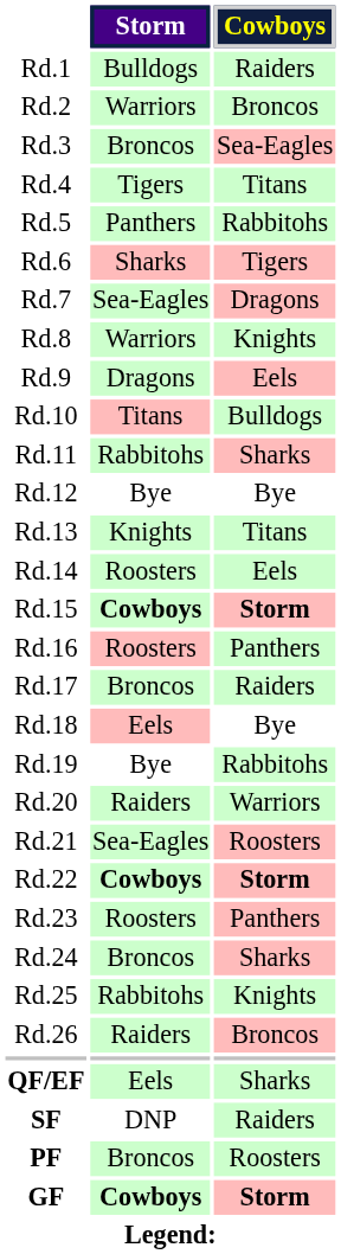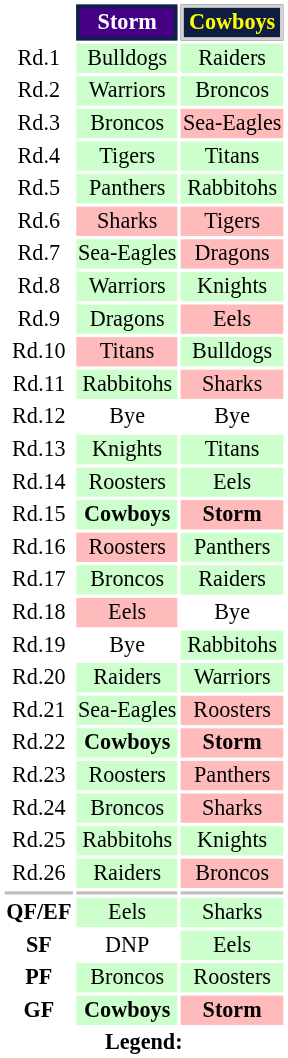 <table style="float:left; font-size:85%; text-align:center; height:30px; padding:10px;">
 <tr>
 <th></th>
 <th style="border: 2px solid #092340; background: #440085; color: white">Storm</th>
 <th style="border: 2px solid lightgrey; background: #0F1E40; color: yellow">Cowboys</th>
 </tr>
 <tr>
 <td>Rd.1</td>
 <td style="background:#cfc;">Bulldogs</td>
 <td style="background:#cfc;">Raiders</td>
 </tr>
 <tr>
 <td>Rd.2</td>
 <td style="background:#cfc;">Warriors</td>
 <td style="background:#cfc;">Broncos</td>
 </tr>
 <tr>
 <td>Rd.3</td>
 <td style="background:#cfc;">Broncos</td>
 <td style="background:#fbb;">Sea-Eagles</td>
 </tr>
 <tr>
 <td>Rd.4</td>
 <td style="background:#cfc;">Tigers</td>
 <td style="background:#cfc;">Titans</td>
 </tr>
 <tr>
 <td>Rd.5</td>
 <td style="background:#cfc;">Panthers</td>
 <td style="background:#cfc;">Rabbitohs</td>
 </tr>
 <tr>
 <td>Rd.6</td>
 <td style="background:#fbb;">Sharks</td>
 <td style="background:#fbb;">Tigers</td>
 </tr>
 <tr>
 <td>Rd.7</td>
 <td style="background:#cfc;">Sea-Eagles</td>
 <td style="background:#fbb;">Dragons</td>
 </tr>
 <tr>
 <td>Rd.8</td>
 <td style="background:#cfc;">Warriors</td>
 <td style="background:#cfc;">Knights</td>
 </tr>
 <tr>
 <td>Rd.9</td>
 <td style="background:#cfc;">Dragons</td>
 <td style="background:#fbb;">Eels</td>
 </tr>
 <tr>
 <td>Rd.10</td>
 <td style="background:#fbb;">Titans</td>
 <td style="background:#cfc;">Bulldogs</td>
 </tr>
 <tr>
 <td>Rd.11</td>
 <td style="background:#cfc;">Rabbitohs</td>
 <td style="background:#fbb;">Sharks</td>
 </tr>
 <tr>
 <td>Rd.12</td>
 <td>Bye</td>
 <td>Bye</td>
 </tr>
 <tr>
 <td>Rd.13</td>
 <td style="background:#cfc;">Knights</td>
 <td style="background:#cfc;">Titans</td>
 </tr>
 <tr>
 <td>Rd.14</td>
 <td style="background:#cfc;">Roosters</td>
 <td style="background:#cfc;">Eels</td>
 </tr>
 <tr>
 <td>Rd.15</td>
 <td style="background:#cfc;"><strong>Cowboys</strong></td>
 <td style="background:#fbb;"><strong>Storm</strong></td>
 </tr>
 <tr>
 <td>Rd.16</td>
 <td style="background:#fbb;">Roosters</td>
 <td style="background:#cfc;">Panthers</td>
 </tr>
 <tr>
 <td>Rd.17</td>
 <td style="background:#cfc;">Broncos</td>
 <td style="background:#cfc;">Raiders</td>
 </tr>
 <tr>
 <td>Rd.18</td>
 <td style="background:#fbb;">Eels</td>
 <td>Bye</td>
 </tr>
 <tr>
 <td>Rd.19</td>
 <td>Bye</td>
 <td style="background:#cfc;">Rabbitohs</td>
 </tr>
 <tr>
 <td>Rd.20</td>
 <td style="background:#cfc;">Raiders</td>
 <td style="background:#cfc;">Warriors</td>
 </tr>
 <tr>
 <td>Rd.21</td>
 <td style="background:#cfc;">Sea-Eagles</td>
 <td style="background:#fbb;">Roosters</td>
 </tr>
 <tr>
 <td>Rd.22</td>
 <td style="background:#cfc;"><strong>Cowboys</strong></td>
 <td style="background:#fbb;"><strong>Storm</strong></td>
 </tr>
 <tr>
 <td>Rd.23</td>
 <td style="background:#cfc;">Roosters</td>
 <td style="background:#fbb;">Panthers</td>
 </tr>
 <tr>
 <td>Rd.24</td>
 <td style="background:#cfc;">Broncos</td>
 <td style="background:#fbb;">Sharks</td>
 </tr>
 <tr>
 <td>Rd.25</td>
 <td style="background:#cfc;">Rabbitohs</td>
 <td style="background:#cfc;">Knights</td>
 </tr>
 <tr>
 <td>Rd.26</td>
 <td style="background:#cfc;">Raiders</td>
 <td style="background:#fbb;">Broncos</td>
 </tr>
 <tr>
 <td style="background: silver"></td>
 <td style="background: silver"></td>
 <td style="background: silver"></td>
 </tr>
 <tr>
 <td><strong>QF/EF</strong></td>
 <td style="background:#cfc;">Eels</td>
 <td style="background:#cfc;">Sharks</td>
 </tr>
 <tr>
 <td><strong>SF</strong></td>
 <td>DNP</td>
-<td style="background:#cfc;">Raiders</td>
+<td style="background:#cfc;">Eels</td>
 </tr>
 <tr>
 <td><strong>PF</strong></td>
 <td style="background:#cfc;">Broncos</td>
 <td style="background:#cfc;">Roosters</td>
 </tr>
 <tr>
 <td><strong>GF</strong></td>
 <td style="background:#cfc;"><strong>Cowboys</strong></td>
 <td style="background:#fbb;"><strong>Storm</strong></td>
 </tr>
 <tr>
 <th colspan="11"><strong>Legend</strong>:  </th>
 </tr>
 </table>
